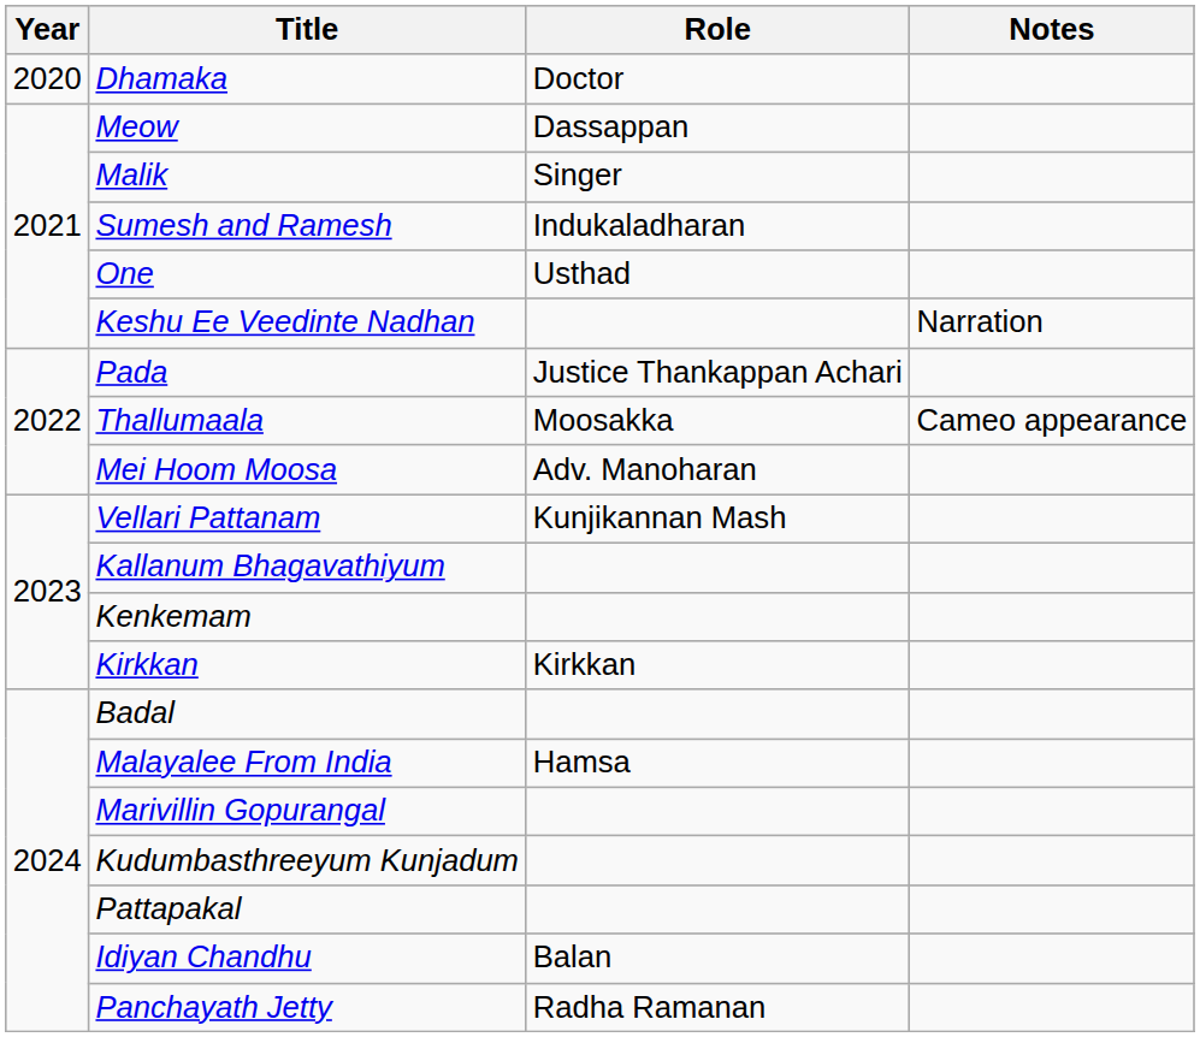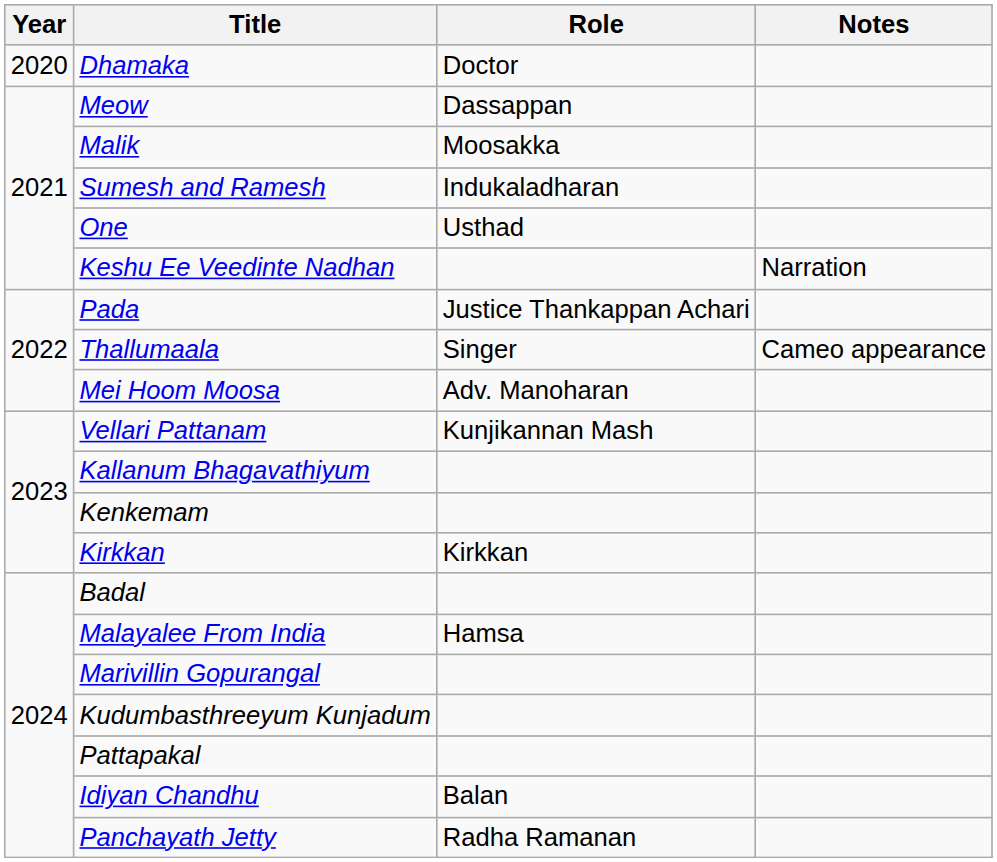 <table class="wikitable sortable">
 <tr>
 <th>Year</th>
 <th>Title</th>
 <th>Role</th>
 <th class="unsortable">Notes</th>
 </tr>
 <tr>
 <td>2020</td>
 <td><em><a href='#'>Dhamaka</a></em></td>
 <td>Doctor</td>
 <td></td>
 </tr>
 <tr>
 <td rowspan=5>2021</td>
 <td><em><a href='#'>Meow</a></em></td>
 <td>Dassappan</td>
 <td></td>
 </tr>
 <tr>
 <td><em><a href='#'>Malik</a></em></td>
-<td>Singer</td>
+<td>Moosakka</td>
 <td></td>
 </tr>
 <tr>
 <td><em><a href='#'>Sumesh and Ramesh</a></em></td>
 <td>Indukaladharan</td>
 <td></td>
 </tr>
 <tr>
 <td><em><a href='#'>One</a></em></td>
 <td>Usthad</td>
 <td></td>
 </tr>
 <tr>
 <td><em><a href='#'>Keshu Ee Veedinte Nadhan</a></em></td>
 <td></td>
 <td>Narration</td>
 </tr>
 <tr>
 <td rowspan=3>2022</td>
 <td><em><a href='#'>Pada</a></em></td>
 <td>Justice Thankappan Achari</td>
 <td></td>
 </tr>
 <tr>
 <td><em><a href='#'>Thallumaala</a></em></td>
-<td>Moosakka</td>
+<td>Singer</td>
 <td>Cameo appearance</td>
 </tr>
 <tr>
 <td><em><a href='#'>Mei Hoom Moosa</a></em></td>
 <td>Adv. Manoharan</td>
 <td></td>
 </tr>
 <tr>
 <td rowspan=4>2023</td>
 <td><em><a href='#'>Vellari Pattanam</a></em></td>
 <td>Kunjikannan Mash</td>
 <td></td>
 </tr>
 <tr>
 <td><em><a href='#'>Kallanum Bhagavathiyum</a></em></td>
 <td></td>
 <td></td>
 </tr>
 <tr>
 <td><em>Kenkemam</em></td>
 <td></td>
 <td></td>
 </tr>
 <tr>
 <td><em><a href='#'>Kirkkan</a></em></td>
 <td>Kirkkan</td>
 <td></td>
 </tr>
 <tr>
 <td rowspan=7>2024</td>
 <td><em>Badal</em></td>
 <td></td>
 <td></td>
 </tr>
 <tr>
 <td><em><a href='#'>Malayalee From India</a></em></td>
 <td>Hamsa</td>
 <td></td>
 </tr>
 <tr>
 <td><em><a href='#'>Marivillin Gopurangal</a></em></td>
 <td></td>
 <td></td>
 </tr>
 <tr>
 <td><em>Kudumbasthreeyum Kunjadum</em></td>
 <td></td>
 <td></td>
 </tr>
 <tr>
 <td><em>Pattapakal</em></td>
 <td></td>
 <td></td>
 </tr>
 <tr>
 <td><em><a href='#'>Idiyan Chandhu</a></em></td>
 <td>Balan</td>
 <td></td>
 </tr>
 <tr>
 <td><em><a href='#'>Panchayath Jetty</a></em></td>
 <td>Radha Ramanan</td>
 <td></td>
 </tr>
 <tr>
 </tr>
 </table>
